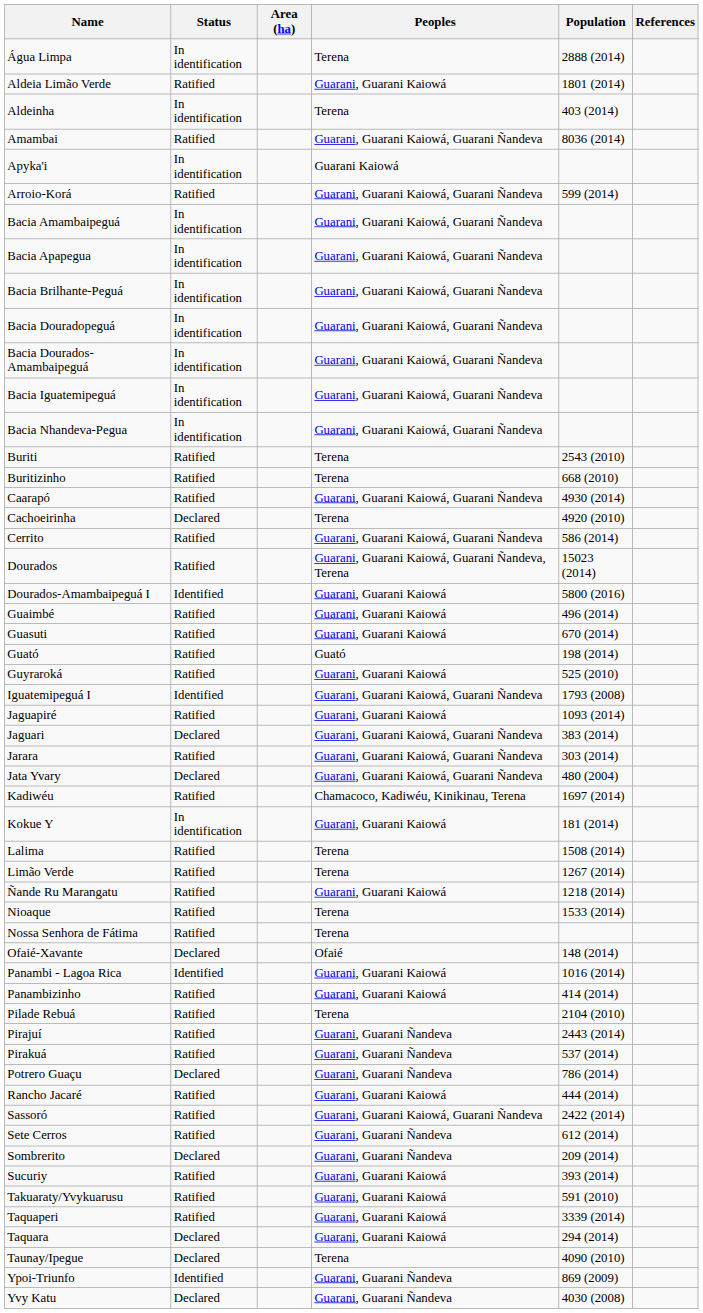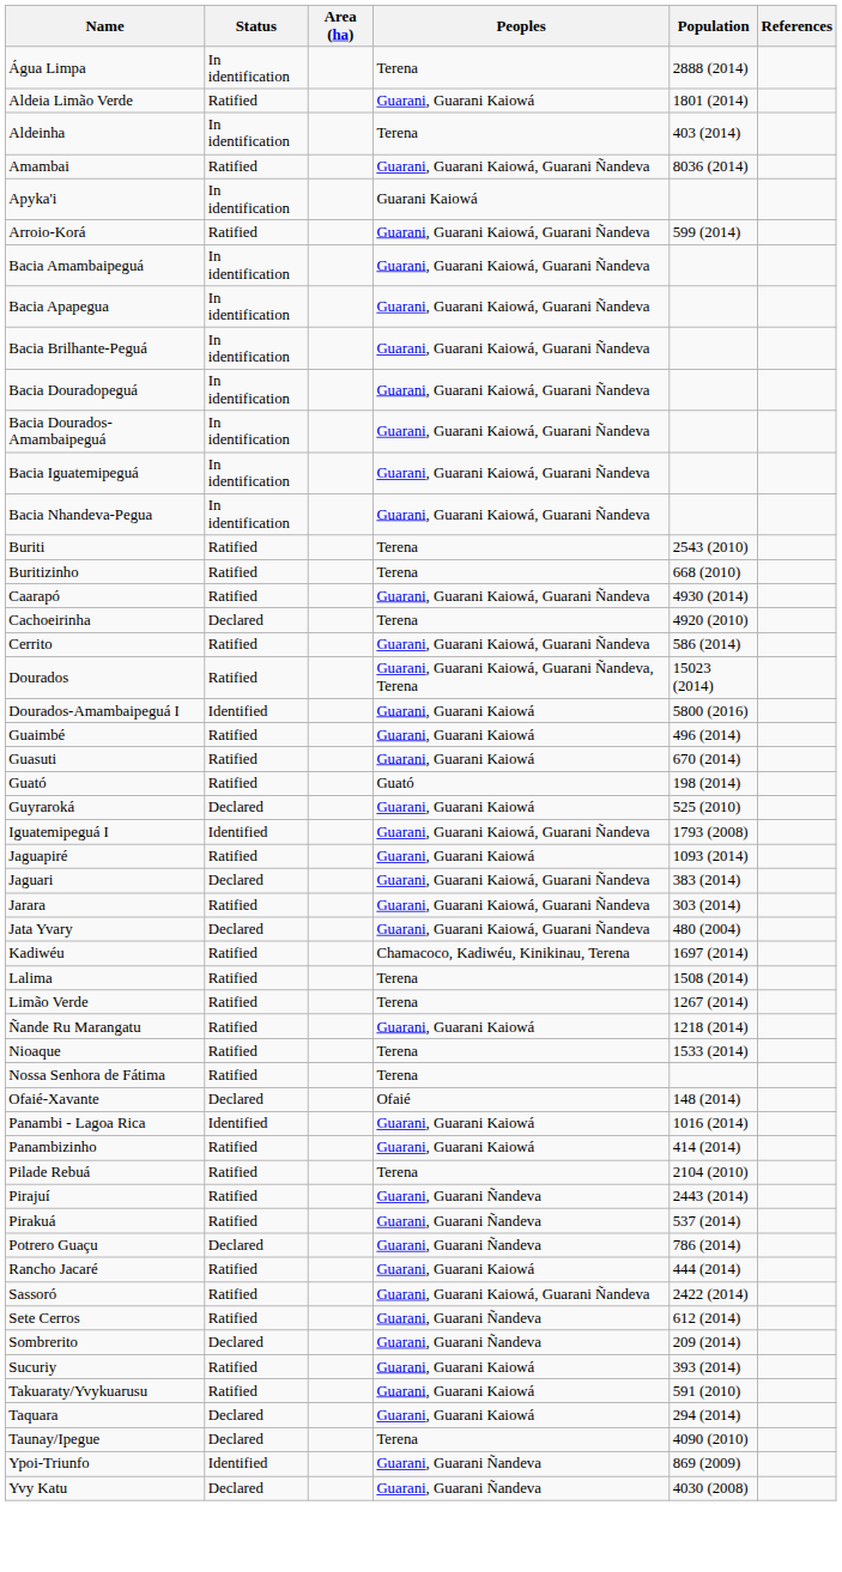 <table class="sortable wikitable">
 <tr>
 <th>Name</th>
 <th>Status</th>
 <th>Area (<a href='#'>ha</a>)</th>
 <th>Peoples</th>
 <th>Population</th>
 <th>References</th>
 </tr>
 <tr>
 <td>Água Limpa</td>
 <td>In identification</td>
 <td></td>
 <td>Terena</td>
 <td>2888 (2014)</td>
 <td></td>
 </tr>
 <tr>
 <td>Aldeia Limão Verde</td>
 <td>Ratified</td>
 <td></td>
 <td><a href='#'>Guarani</a>, Guarani Kaiowá</td>
 <td>1801 (2014)</td>
 <td></td>
 </tr>
 <tr>
 <td>Aldeinha</td>
 <td>In identification</td>
 <td></td>
 <td>Terena</td>
 <td>403 (2014)</td>
 <td></td>
 </tr>
 <tr>
 <td>Amambai</td>
 <td>Ratified</td>
 <td></td>
 <td><a href='#'>Guarani</a>, Guarani Kaiowá, Guarani Ñandeva</td>
 <td>8036 (2014)</td>
 <td></td>
 </tr>
 <tr>
 <td>Apyka'i</td>
 <td>In identification</td>
 <td></td>
 <td>Guarani Kaiowá</td>
 <td></td>
 <td></td>
 </tr>
 <tr>
 <td>Arroio-Korá</td>
 <td>Ratified</td>
 <td></td>
 <td><a href='#'>Guarani</a>, Guarani Kaiowá, Guarani Ñandeva</td>
 <td>599 (2014)</td>
 <td></td>
 </tr>
 <tr>
 <td>Bacia Amambaipeguá</td>
 <td>In identification</td>
 <td></td>
 <td><a href='#'>Guarani</a>, Guarani Kaiowá, Guarani Ñandeva</td>
 <td></td>
 <td></td>
 </tr>
 <tr>
 <td>Bacia Apapegua</td>
 <td>In identification</td>
 <td></td>
 <td><a href='#'>Guarani</a>, Guarani Kaiowá, Guarani Ñandeva</td>
 <td></td>
 <td></td>
 </tr>
 <tr>
 <td>Bacia Brilhante-Peguá</td>
 <td>In identification</td>
 <td></td>
 <td><a href='#'>Guarani</a>, Guarani Kaiowá, Guarani Ñandeva</td>
 <td></td>
 <td></td>
 </tr>
 <tr>
 <td>Bacia Douradopeguá</td>
 <td>In identification</td>
 <td></td>
 <td><a href='#'>Guarani</a>, Guarani Kaiowá, Guarani Ñandeva</td>
 <td></td>
 <td></td>
 </tr>
 <tr>
 <td>Bacia Dourados-Amambaipeguá</td>
 <td>In identification</td>
 <td></td>
 <td><a href='#'>Guarani</a>, Guarani Kaiowá, Guarani Ñandeva</td>
 <td></td>
 <td></td>
 </tr>
 <tr>
 <td>Bacia Iguatemipeguá</td>
 <td>In identification</td>
 <td></td>
 <td><a href='#'>Guarani</a>, Guarani Kaiowá, Guarani Ñandeva</td>
 <td></td>
 <td></td>
 </tr>
 <tr>
 <td>Bacia Nhandeva-Pegua</td>
 <td>In identification</td>
 <td></td>
 <td><a href='#'>Guarani</a>, Guarani Kaiowá, Guarani Ñandeva</td>
 <td></td>
 <td></td>
 </tr>
 <tr>
 <td>Buriti</td>
 <td>Ratified</td>
 <td></td>
 <td>Terena</td>
 <td>2543 (2010)</td>
 <td></td>
 </tr>
 <tr>
 <td>Buritizinho</td>
 <td>Ratified</td>
 <td></td>
 <td>Terena</td>
 <td>668 (2010)</td>
 <td></td>
 </tr>
 <tr>
 <td>Caarapó</td>
 <td>Ratified</td>
 <td></td>
 <td><a href='#'>Guarani</a>, Guarani Kaiowá, Guarani Ñandeva</td>
 <td>4930 (2014)</td>
 <td></td>
 </tr>
 <tr>
 <td>Cachoeirinha</td>
 <td>Declared</td>
 <td></td>
 <td>Terena</td>
 <td>4920 (2010)</td>
 <td></td>
 </tr>
 <tr>
 <td>Cerrito</td>
 <td>Ratified</td>
 <td></td>
 <td><a href='#'>Guarani</a>, Guarani Kaiowá, Guarani Ñandeva</td>
 <td>586 (2014)</td>
 <td></td>
 </tr>
 <tr>
 <td>Dourados</td>
 <td>Ratified</td>
 <td></td>
 <td><a href='#'>Guarani</a>, Guarani Kaiowá, Guarani Ñandeva, Terena</td>
 <td>15023 (2014)</td>
 <td></td>
 </tr>
 <tr>
 <td>Dourados-Amambaipeguá I</td>
 <td>Identified</td>
 <td></td>
 <td><a href='#'>Guarani</a>, Guarani Kaiowá</td>
 <td>5800 (2016)</td>
 <td></td>
 </tr>
 <tr>
 <td>Guaimbé</td>
 <td>Ratified</td>
 <td></td>
 <td><a href='#'>Guarani</a>, Guarani Kaiowá</td>
 <td>496 (2014)</td>
 <td></td>
 </tr>
 <tr>
 <td>Guasuti</td>
 <td>Ratified</td>
 <td></td>
 <td><a href='#'>Guarani</a>, Guarani Kaiowá</td>
 <td>670 (2014)</td>
 <td></td>
 </tr>
 <tr>
 <td>Guató</td>
 <td>Ratified</td>
 <td></td>
 <td>Guató</td>
 <td>198 (2014)</td>
 <td></td>
 </tr>
 <tr>
 <td>Guyraroká</td>
-<td>Ratified</td>
+<td>Declared</td>
 <td></td>
 <td><a href='#'>Guarani</a>, Guarani Kaiowá</td>
 <td>525 (2010)</td>
 <td></td>
 </tr>
 <tr>
 <td>Iguatemipeguá I</td>
 <td>Identified</td>
 <td></td>
 <td><a href='#'>Guarani</a>, Guarani Kaiowá, Guarani Ñandeva</td>
 <td>1793 (2008)</td>
 <td></td>
 </tr>
 <tr>
 <td>Jaguapiré</td>
 <td>Ratified</td>
 <td></td>
 <td><a href='#'>Guarani</a>, Guarani Kaiowá</td>
 <td>1093 (2014)</td>
 <td></td>
 </tr>
 <tr>
 <td>Jaguari</td>
 <td>Declared</td>
 <td></td>
 <td><a href='#'>Guarani</a>, Guarani Kaiowá, Guarani Ñandeva</td>
 <td>383 (2014)</td>
 <td></td>
 </tr>
 <tr>
 <td>Jarara</td>
 <td>Ratified</td>
 <td></td>
 <td><a href='#'>Guarani</a>, Guarani Kaiowá, Guarani Ñandeva</td>
 <td>303 (2014)</td>
 <td></td>
 </tr>
 <tr>
 <td>Jata Yvary</td>
 <td>Declared</td>
 <td></td>
 <td><a href='#'>Guarani</a>, Guarani Kaiowá, Guarani Ñandeva</td>
 <td>480 (2004)</td>
 <td></td>
 </tr>
 <tr>
 <td>Kadiwéu</td>
 <td>Ratified</td>
 <td></td>
 <td>Chamacoco, Kadiwéu, Kinikinau, Terena</td>
 <td>1697 (2014)</td>
-<td></td>
-</tr>
-<tr>
-<td>Kokue Y</td>
-<td>In identification</td>
-<td></td>
-<td><a href='#'>Guarani</a>, Guarani Kaiowá</td>
-<td>181 (2014)</td>
 <td></td>
 </tr>
 <tr>
 <td>Lalima</td>
 <td>Ratified</td>
 <td></td>
 <td>Terena</td>
 <td>1508 (2014)</td>
 <td></td>
 </tr>
 <tr>
 <td>Limão Verde</td>
 <td>Ratified</td>
 <td></td>
 <td>Terena</td>
 <td>1267 (2014)</td>
 <td></td>
 </tr>
 <tr>
 <td>Ñande Ru Marangatu</td>
 <td>Ratified</td>
 <td></td>
 <td><a href='#'>Guarani</a>, Guarani Kaiowá</td>
 <td>1218 (2014)</td>
 <td></td>
 </tr>
 <tr>
 <td>Nioaque</td>
 <td>Ratified</td>
 <td></td>
 <td>Terena</td>
 <td>1533 (2014)</td>
 <td></td>
 </tr>
 <tr>
 <td>Nossa Senhora de Fátima</td>
 <td>Ratified</td>
 <td></td>
 <td>Terena</td>
 <td></td>
 <td></td>
 </tr>
 <tr>
 <td>Ofaié-Xavante</td>
 <td>Declared</td>
 <td></td>
 <td>Ofaié</td>
 <td>148 (2014)</td>
 <td></td>
 </tr>
 <tr>
 <td>Panambi - Lagoa Rica</td>
 <td>Identified</td>
 <td></td>
 <td><a href='#'>Guarani</a>, Guarani Kaiowá</td>
 <td>1016 (2014)</td>
 <td></td>
 </tr>
 <tr>
 <td>Panambizinho</td>
 <td>Ratified</td>
 <td></td>
 <td><a href='#'>Guarani</a>, Guarani Kaiowá</td>
 <td>414 (2014)</td>
 <td></td>
 </tr>
 <tr>
 <td>Pilade Rebuá</td>
 <td>Ratified</td>
 <td></td>
 <td>Terena</td>
 <td>2104 (2010)</td>
 <td></td>
 </tr>
 <tr>
 <td>Pirajuí</td>
 <td>Ratified</td>
 <td></td>
 <td><a href='#'>Guarani</a>, Guarani Ñandeva</td>
 <td>2443 (2014)</td>
 <td></td>
 </tr>
 <tr>
 <td>Pirakuá</td>
 <td>Ratified</td>
 <td></td>
 <td><a href='#'>Guarani</a>, Guarani Ñandeva</td>
 <td>537 (2014)</td>
 <td></td>
 </tr>
 <tr>
 <td>Potrero Guaçu</td>
 <td>Declared</td>
 <td></td>
 <td><a href='#'>Guarani</a>, Guarani Ñandeva</td>
 <td>786 (2014)</td>
 <td></td>
 </tr>
 <tr>
 <td>Rancho Jacaré</td>
 <td>Ratified</td>
 <td></td>
 <td><a href='#'>Guarani</a>, Guarani Kaiowá</td>
 <td>444 (2014)</td>
 <td></td>
 </tr>
 <tr>
 <td>Sassoró</td>
 <td>Ratified</td>
 <td></td>
 <td><a href='#'>Guarani</a>, Guarani Kaiowá, Guarani Ñandeva</td>
 <td>2422 (2014)</td>
 <td></td>
 </tr>
 <tr>
 <td>Sete Cerros</td>
 <td>Ratified</td>
 <td></td>
 <td><a href='#'>Guarani</a>, Guarani Ñandeva</td>
 <td>612 (2014)</td>
 <td></td>
 </tr>
 <tr>
 <td>Sombrerito</td>
 <td>Declared</td>
 <td></td>
 <td><a href='#'>Guarani</a>, Guarani Ñandeva</td>
 <td>209 (2014)</td>
 <td></td>
 </tr>
 <tr>
 <td>Sucuriy</td>
 <td>Ratified</td>
 <td></td>
 <td><a href='#'>Guarani</a>, Guarani Kaiowá</td>
 <td>393 (2014)</td>
 <td></td>
 </tr>
 <tr>
 <td>Takuaraty/Yvykuarusu</td>
 <td>Ratified</td>
 <td></td>
 <td><a href='#'>Guarani</a>, Guarani Kaiowá</td>
 <td>591 (2010)</td>
 <td></td>
 </tr>
 <tr>
-<td>Taquaperi</td>
-<td>Ratified</td>
-<td></td>
-<td><a href='#'>Guarani</a>, Guarani Kaiowá</td>
-<td>3339 (2014)</td>
-<td></td>
-</tr>
-<tr>
 <td>Taquara</td>
 <td>Declared</td>
 <td></td>
 <td><a href='#'>Guarani</a>, Guarani Kaiowá</td>
 <td>294 (2014)</td>
 <td></td>
 </tr>
 <tr>
 <td>Taunay/Ipegue</td>
 <td>Declared</td>
 <td></td>
 <td>Terena</td>
 <td>4090 (2010)</td>
 <td></td>
 </tr>
 <tr>
 <td>Ypoi-Triunfo</td>
 <td>Identified</td>
 <td></td>
 <td><a href='#'>Guarani</a>, Guarani Ñandeva</td>
 <td>869 (2009)</td>
 <td></td>
 </tr>
 <tr>
 <td>Yvy Katu</td>
 <td>Declared</td>
 <td></td>
 <td><a href='#'>Guarani</a>, Guarani Ñandeva</td>
 <td>4030 (2008)</td>
 <td></td>
 </tr>
 </table>
